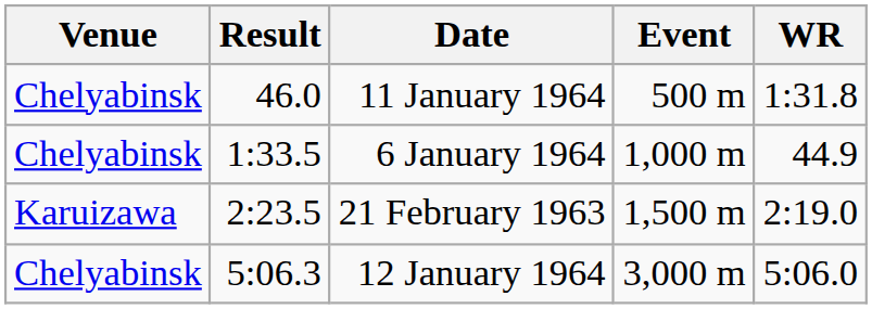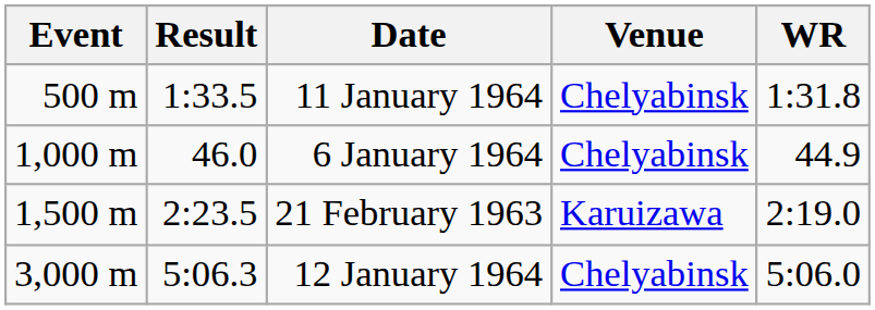 <table class="wikitable">
 <tr>
-<th>Venue</th>
+<th>Event</th>
 <th>Result</th>
 <th>Date</th>
-<th>Event</th>
+<th>Venue</th>
 <th>WR</th>
 </tr>
 <tr align="right">
+<td>500 m</td>
+<td>1:33.5</td>
+<td>11 January 1964</td>
 <td align="left"><a href='#'>Chelyabinsk</a></td>
-<td>46.0</td>
-<td>11 January 1964</td>
-<td>500 m</td>
 <td>1:31.8</td>
 </tr>
 <tr align="right">
+<td>1,000 m</td>
+<td>46.0</td>
+<td>6 January 1964</td>
 <td align="left"><a href='#'>Chelyabinsk</a></td>
-<td>1:33.5</td>
-<td>6 January 1964</td>
-<td>1,000 m</td>
 <td>44.9</td>
 </tr>
 <tr align="right">
-<td align="left"><a href='#'>Karuizawa</a></td>
+<td>1,500 m</td>
 <td>2:23.5</td>
 <td>21 February 1963</td>
-<td>1,500 m</td>
+<td align="left"><a href='#'>Karuizawa</a></td>
 <td>2:19.0</td>
 </tr>
 <tr align="right">
-<td align="left"><a href='#'>Chelyabinsk</a></td>
+<td>3,000 m</td>
 <td>5:06.3</td>
 <td>12 January 1964</td>
-<td>3,000 m</td>
+<td align="left"><a href='#'>Chelyabinsk</a></td>
 <td>5:06.0</td>
 </tr>
 </table>
